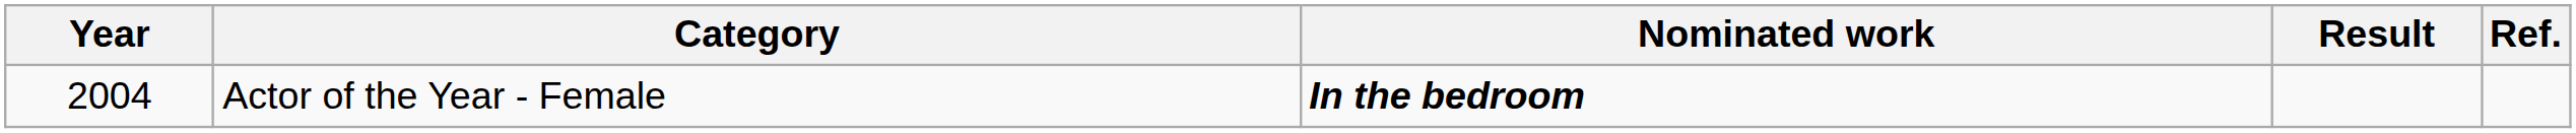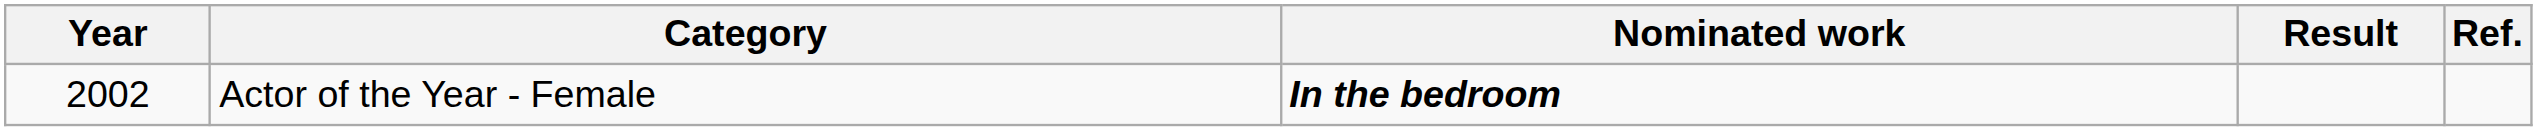 <table class=wikitable>
 <tr>
 <th scope="col" style="width:5em;">Year</th>
 <th scope="col" style="width:28em;">Category</th>
 <th scope="col" style="width:25em;">Nominated work</th>
 <th scope="col" style="width:5em;">Result</th>
 <th>Ref.</th>
 </tr>
 <tr>
-<td style="text-align:center;">2004</td>
+<td style="text-align:center;">2002</td>
 <td>Actor of the Year - Female</td>
 <td><strong><em>In the bedroom</em></strong></td>
 <td></td>
 <td></td>
 </tr>
 </table>
